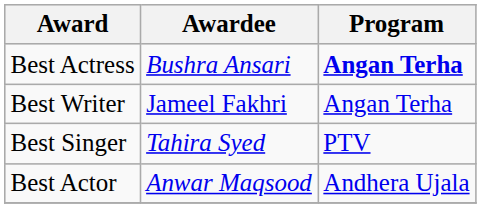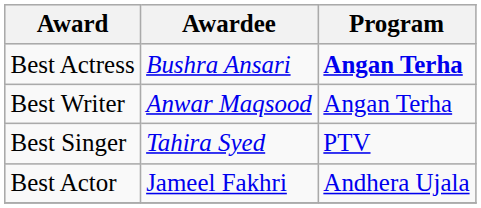 <table class="wikitable">
 <tr>
 <th>Award</th>
 <th>Awardee</th>
 <th>Program</th>
 </tr>
 <tr>
 <td>Best Actress</td>
 <td><em><a href='#'>Bushra Ansari</a></em></td>
 <td><strong><a href='#'>Angan Terha</a></strong></td>
 </tr>
 <tr>
 <td>Best Writer</td>
-<td><a href='#'>Jameel Fakhri</a></td>
+<td><em><a href='#'>Anwar Maqsood</a></em></td>
 <td><a href='#'>Angan Terha</a></td>
 </tr>
 <tr>
 <td>Best Singer</td>
 <td><em><a href='#'>Tahira Syed</a></em></td>
 <td><a href='#'>PTV</a></td>
 </tr>
 <tr>
 <td>Best Actor</td>
-<td><em><a href='#'>Anwar Maqsood</a></em></td>
+<td><a href='#'>Jameel Fakhri</a></td>
 <td><a href='#'>Andhera Ujala</a></td>
 </tr>
 <tr>
 </tr>
 </table>
